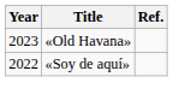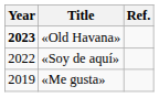 <table class="wikitable">
 <tr>
 <th>Year</th>
 <th>Title</th>
 <th>Ref.</th>
 </tr>
 <tr>
-<td>2023</td>
+<td><strong>2023</strong></td>
 <td>«Old Havana»</td>
 <td></td>
 </tr>
 <tr>
 <td>2022</td>
 <td>«Soy de aquí»</td>
 <td></td>
 </tr>
+<tr>
+<td>2019</td>
+<td>«Me gusta»</td>
+<td></td>
+</tr>
 </table>
